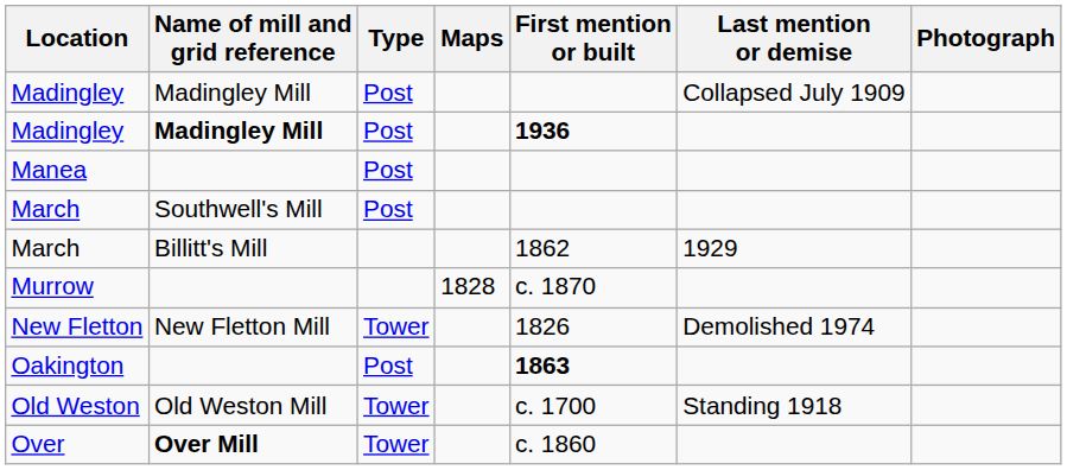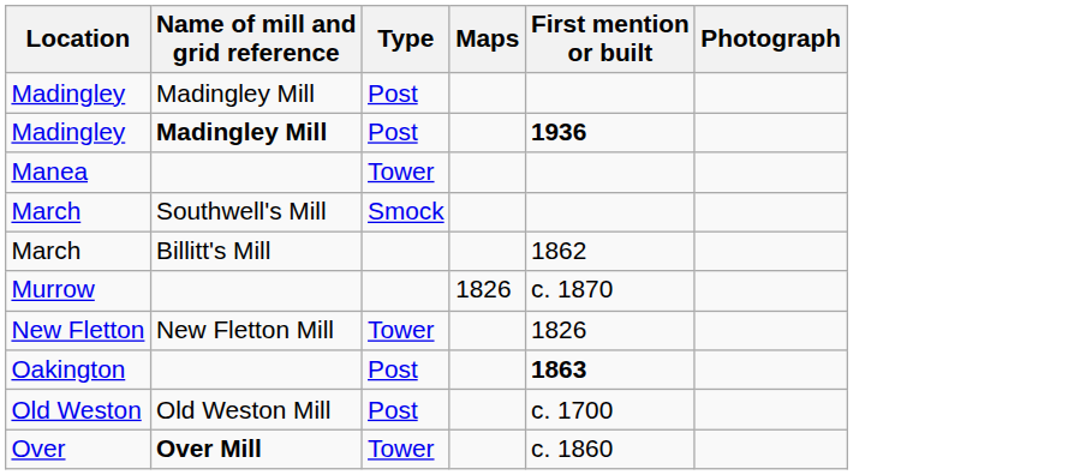 <table class="wikitable">
 <tr>
 <th>Location</th>
 <th>Name of mill and<br>grid reference</th>
 <th>Type</th>
 <th>Maps</th>
 <th>First mention<br>or built</th>
-<th>Last mention<br> or demise</th>
 <th>Photograph</th>
 </tr>
 <tr>
 <td><a href='#'>Madingley</a></td>
 <td>Madingley Mill<br></td>
 <td><a href='#'>Post</a></td>
 <td></td>
 <td></td>
-<td>Collapsed July 1909</td>
 <td></td>
 </tr>
 <tr>
 <td><a href='#'>Madingley</a></td>
 <td><strong>Madingley Mill</strong><br></td>
 <td><a href='#'>Post</a></td>
 <td></td>
 <td><strong>1936</strong></td>
 <td></td>
-<td></td>
 </tr>
 <tr>
 <td><a href='#'>Manea</a></td>
 <td></td>
-<td><a href='#'>Post</a></td>
-<td></td>
+<td><a href='#'>Tower</a></td>
 <td></td>
 <td></td>
 <td></td>
 </tr>
 <tr>
 <td><a href='#'>March</a></td>
 <td>Southwell's Mill<br></td>
-<td><a href='#'>Post</a></td>
-<td></td>
+<td><a href='#'>Smock</a></td>
 <td></td>
 <td></td>
 <td></td>
 </tr>
 <tr>
 <td>March</td>
 <td>Billitt's Mill</td>
 <td></td>
 <td></td>
 <td>1862</td>
-<td>1929</td>
 <td></td>
 </tr>
 <tr>
 <td><a href='#'>Murrow</a></td>
 <td></td>
 <td></td>
-<td>1828</td>
+<td>1826</td>
 <td>c. 1870</td>
-<td></td>
 <td></td>
 </tr>
 <tr>
 <td><a href='#'>New Fletton</a></td>
 <td>New Fletton Mill<br></td>
 <td><a href='#'>Tower</a></td>
 <td></td>
 <td>1826</td>
-<td>Demolished 1974</td>
 <td></td>
 </tr>
 <tr>
 <td><a href='#'>Oakington</a></td>
 <td></td>
 <td><a href='#'>Post</a></td>
 <td></td>
 <td><strong>1863</strong></td>
 <td></td>
-<td></td>
 </tr>
 <tr>
 <td><a href='#'>Old Weston</a></td>
 <td>Old Weston Mill<br></td>
-<td><a href='#'>Tower</a></td>
+<td><a href='#'>Post</a></td>
 <td></td>
 <td>c. 1700</td>
-<td>Standing 1918</td>
 <td></td>
 </tr>
 <tr>
 <td><a href='#'>Over</a></td>
 <td><strong>Over Mill</strong><br></td>
 <td><a href='#'>Tower</a></td>
 <td></td>
 <td>c. 1860</td>
 <td></td>
-<td></td>
 </tr>
 </table>
